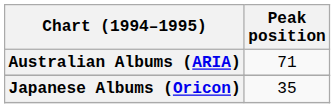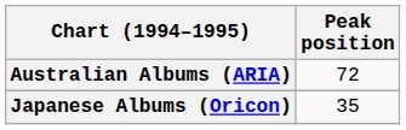 <table class="wikitable sortable plainrowheaders" style="text-align:center">
 <tr>
 <th scope="col">Chart (1994–1995)</th>
 <th scope="col">Peak<br> position</th>
 </tr>
 <tr>
 <th scope="row">Australian Albums (<a href='#'>ARIA</a>)</th>
-<td>71</td>
+<td>72</td>
 </tr>
 <tr>
 </tr>
 <tr>
 <th scope="row">Japanese Albums (<a href='#'>Oricon</a>)</th>
 <td align="center">35</td>
 </tr>
 <tr>
 </tr>
 <tr>
 </tr>
 </table>
